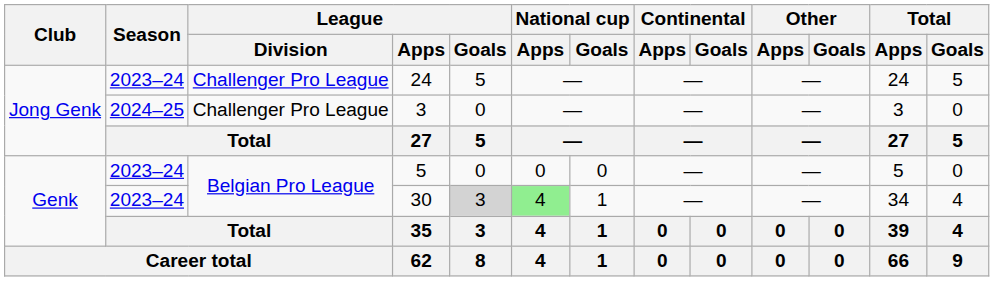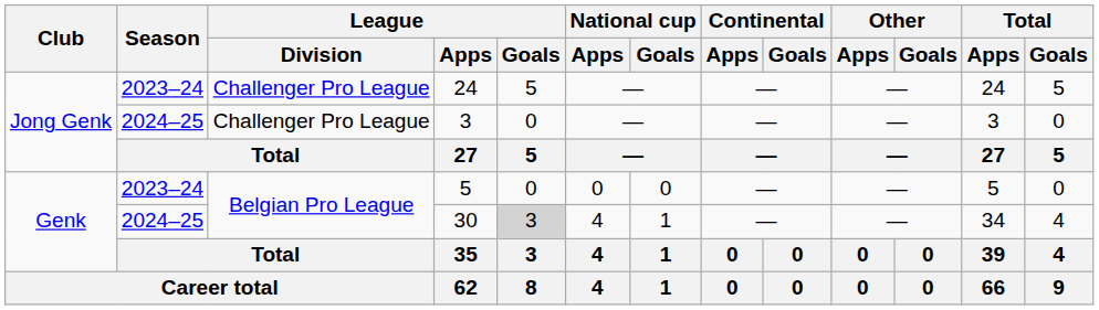 <table class="wikitable" style="text-align:center">
 <tr>
 <th rowspan="2">Club</th>
 <th rowspan="2">Season</th>
 <th colspan="3">League</th>
 <th colspan="2">National cup</th>
 <th colspan="2">Continental</th>
 <th colspan="2">Other</th>
 <th colspan="2">Total</th>
 </tr>
 <tr>
 <th>Division</th>
 <th>Apps</th>
 <th>Goals</th>
 <th>Apps</th>
 <th>Goals</th>
 <th>Apps</th>
 <th>Goals</th>
 <th>Apps</th>
 <th>Goals</th>
 <th>Apps</th>
 <th>Goals</th>
 </tr>
 <tr>
 <td rowspan="3"><a href='#'>Jong Genk</a></td>
 <td><a href='#'>2023–24</a></td>
 <td><a href='#'>Challenger Pro League</a></td>
 <td>24</td>
 <td>5</td>
 <td colspan="2">—</td>
 <td colspan="2">—</td>
 <td colspan="2">—</td>
 <td>24</td>
 <td>5</td>
 </tr>
 <tr>
 <td><a href='#'>2024–25</a></td>
 <td>Challenger Pro League</td>
 <td>3</td>
 <td>0</td>
 <td colspan="2">—</td>
 <td colspan="2">—</td>
 <td colspan="2">—</td>
 <td>3</td>
 <td>0</td>
 </tr>
 <tr>
 <th colspan="2">Total</th>
 <th>27</th>
 <th>5</th>
 <th colspan="2">—</th>
 <th colspan="2">—</th>
 <th colspan="2">—</th>
 <th>27</th>
 <th>5</th>
 </tr>
 <tr>
 <td rowspan="3"><a href='#'>Genk</a></td>
 <td><a href='#'>2023–24</a></td>
 <td rowspan="2"><a href='#'>Belgian Pro League</a></td>
 <td>5</td>
 <td>0</td>
 <td>0</td>
 <td>0</td>
 <td colspan="2">—</td>
 <td colspan="2">—</td>
 <td>5</td>
 <td>0</td>
 </tr>
 <tr>
-<td><a href='#'>2023–24</a></td>
+<td><a href='#'>2024–25</a></td>
 <td>30</td>
 <td style="background: lightgrey;">3</td>
-<td style="background: lightgreen;">4</td>
+<td>4</td>
 <td>1</td>
 <td colspan="2">—</td>
 <td colspan="2">—</td>
 <td>34</td>
 <td>4</td>
 </tr>
 <tr>
 <th colspan="2">Total</th>
 <th>35</th>
 <th>3</th>
 <th>4</th>
 <th>1</th>
 <th>0</th>
 <th>0</th>
 <th>0</th>
 <th>0</th>
 <th>39</th>
 <th>4</th>
 </tr>
 <tr>
 <th colspan="3">Career total</th>
 <th>62</th>
 <th>8</th>
 <th>4</th>
 <th>1</th>
 <th>0</th>
 <th>0</th>
 <th>0</th>
 <th>0</th>
 <th>66</th>
 <th>9</th>
 </tr>
 </table>
